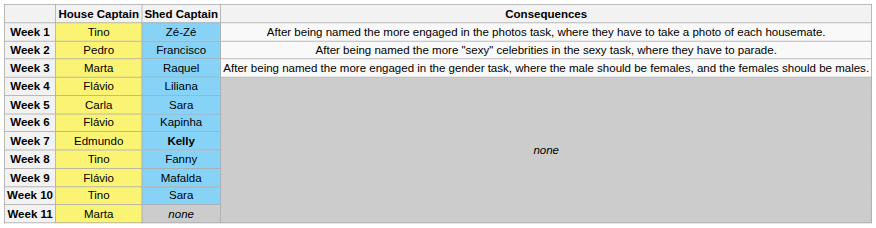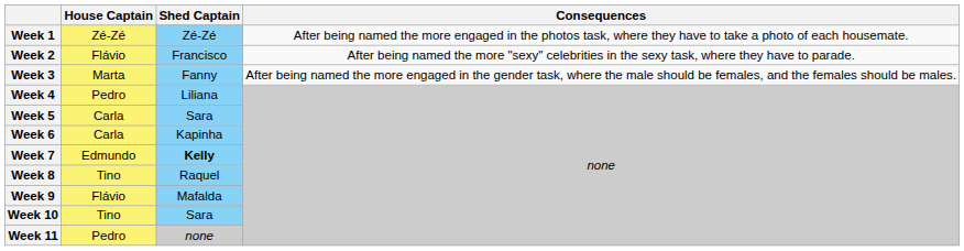 <table class="wikitable" style="text-align:center; font-size:90%; width:auto">
 <tr>
 <th></th>
 <th>House Captain</th>
 <th>Shed Captain</th>
 <th>Consequences</th>
 </tr>
 <tr>
 <th>Week 1</th>
-<td style="background:#FBF373;">Tino</td>
+<td style="background:#FBF373;">Zé-Zé</td>
 <td style="background:#87D3F8;">Zé-Zé</td>
 <td>After being named the more engaged in the photos task, where they have to take a photo of each housemate.</td>
 </tr>
 <tr>
 <th>Week 2</th>
-<td style="background:#FBF373;">Pedro</td>
+<td style="background:#FBF373;">Flávio</td>
 <td style="background:#87D3F8;">Francisco</td>
 <td>After being named the more "sexy" celebrities in the sexy task, where they have to parade.</td>
 </tr>
 <tr>
 <th>Week 3</th>
 <td style="background:#FBF373;">Marta</td>
-<td style="background:#87D3F8;">Raquel</td>
+<td style="background:#87D3F8;">Fanny</td>
 <td>After being named the more engaged in the gender task, where the male should be females, and the females should be males.</td>
 </tr>
 <tr>
 <th>Week 4</th>
-<td style="background:#FBF373;">Flávio</td>
+<td style="background:#FBF373;">Pedro</td>
 <td style="background:#87D3F8;">Liliana</td>
 <td rowspan="8" style="background:#CCC;"><em>none</em></td>
 </tr>
 <tr>
 <th>Week 5</th>
 <td style="background:#FBF373;">Carla</td>
 <td style="background:#87D3F8;">Sara</td>
 </tr>
 <tr>
 <th>Week 6</th>
-<td style="background:#FBF373;">Flávio</td>
+<td style="background:#FBF373;">Carla</td>
 <td style="background:#87D3F8;">Kapinha</td>
 </tr>
 <tr>
 <th>Week 7</th>
 <td style="background:#FBF373;">Edmundo</td>
 <td style="background:#87D3F8;"><strong>Kelly</strong></td>
 </tr>
 <tr>
 <th>Week 8</th>
 <td style="background:#FBF373;">Tino</td>
-<td style="background:#87D3F8;">Fanny</td>
+<td style="background:#87D3F8;">Raquel</td>
 </tr>
 <tr>
 <th>Week 9</th>
 <td style="background:#FBF373;">Flávio</td>
 <td style="background:#87D3F8;">Mafalda</td>
 </tr>
 <tr>
 <th>Week 10</th>
 <td style="background:#FBF373;">Tino</td>
 <td style="background:#87D3F8;">Sara</td>
 </tr>
 <tr>
 <th>Week 11</th>
-<td style="background:#FBF373;">Marta</td>
+<td style="background:#FBF373;">Pedro</td>
 <td style="background:#CCC;"><em>none</em></td>
 </tr>
 </table>
